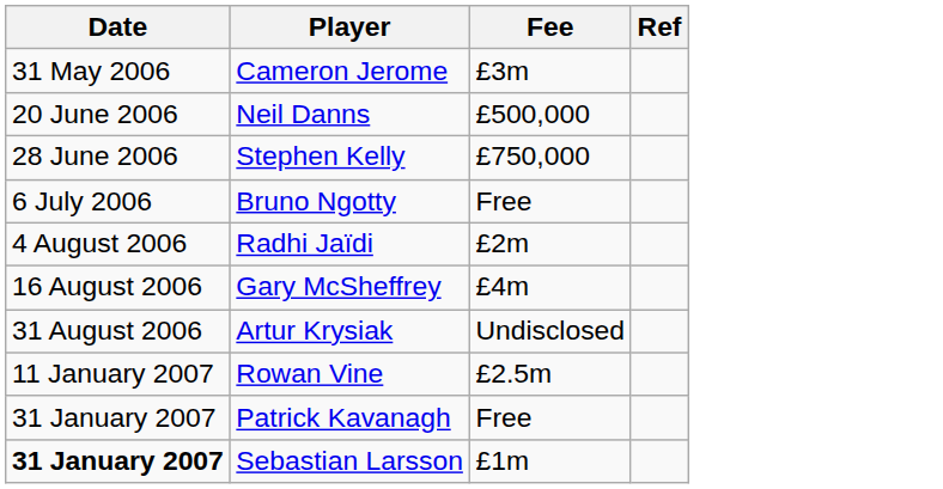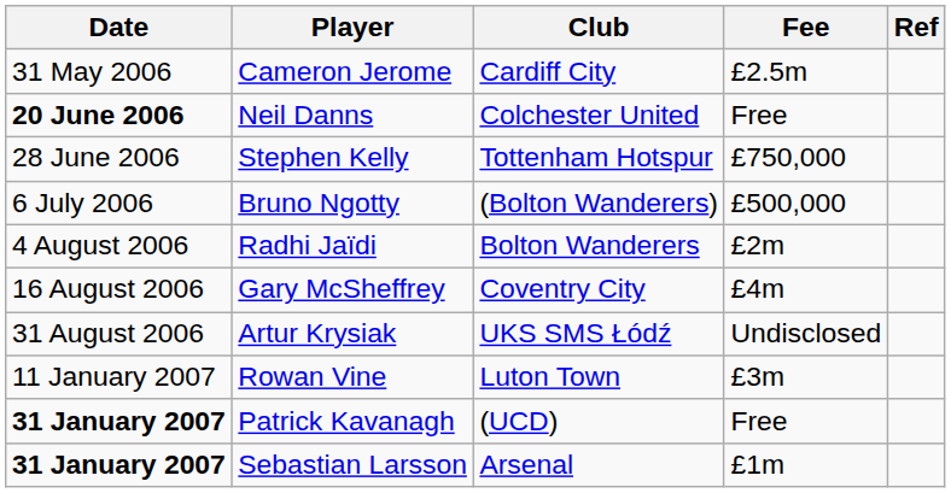 <table class="wikitable" style="text-align: left">
 <tr>
 <th>Date</th>
 <th>Player</th>
+<th>Club</th>
 <th>Fee</th>
 <th>Ref</th>
 </tr>
 <tr>
 <td>31 May 2006</td>
 <td><a href='#'>Cameron Jerome</a></td>
-<td>£3m</td>
+<td><a href='#'>Cardiff City</a></td>
+<td>£2.5m</td>
 <td style="text-align: center"></td>
 </tr>
 <tr>
-<td>20 June 2006</td>
+<td><strong>20 June 2006</strong></td>
 <td><a href='#'>Neil Danns</a></td>
-<td>£500,000</td>
+<td><a href='#'>Colchester United</a></td>
+<td>Free</td>
 <td style="text-align: center"></td>
 </tr>
 <tr>
 <td>28 June 2006</td>
 <td><a href='#'>Stephen Kelly</a></td>
+<td><a href='#'>Tottenham Hotspur</a></td>
 <td>£750,000</td>
 <td style="text-align: center"></td>
 </tr>
 <tr>
 <td>6 July 2006</td>
 <td><a href='#'>Bruno Ngotty</a></td>
-<td>Free</td>
+<td>(<a href='#'>Bolton Wanderers</a>)</td>
+<td>£500,000</td>
 <td style="text-align: center"></td>
 </tr>
 <tr>
 <td>4 August 2006</td>
 <td><a href='#'>Radhi Jaïdi</a></td>
+<td><a href='#'>Bolton Wanderers</a></td>
 <td>£2m</td>
 <td style="text-align: center"></td>
 </tr>
 <tr>
 <td>16 August 2006</td>
 <td><a href='#'>Gary McSheffrey</a></td>
+<td><a href='#'>Coventry City</a></td>
 <td>£4m</td>
 <td style="text-align: center"></td>
 </tr>
 <tr>
 <td>31 August 2006</td>
 <td><a href='#'>Artur Krysiak</a></td>
+<td><a href='#'>UKS SMS Łódź</a></td>
 <td>Undisclosed</td>
 <td style="text-align: center"></td>
 </tr>
 <tr>
 <td>11 January 2007</td>
 <td><a href='#'>Rowan Vine</a></td>
-<td>£2.5m</td>
+<td><a href='#'>Luton Town</a></td>
+<td>£3m</td>
 <td style="text-align: center"></td>
 </tr>
 <tr>
-<td>31 January 2007</td>
+<td><strong>31 January 2007</strong></td>
 <td><a href='#'>Patrick Kavanagh</a></td>
+<td>(<a href='#'>UCD</a>)</td>
 <td>Free</td>
 <td style="text-align: center"></td>
 </tr>
 <tr>
 <td><strong>31 January 2007</strong></td>
 <td><a href='#'>Sebastian Larsson</a></td>
+<td><a href='#'>Arsenal</a></td>
 <td>£1m</td>
 <td style="text-align: center"></td>
 </tr>
 </table>
